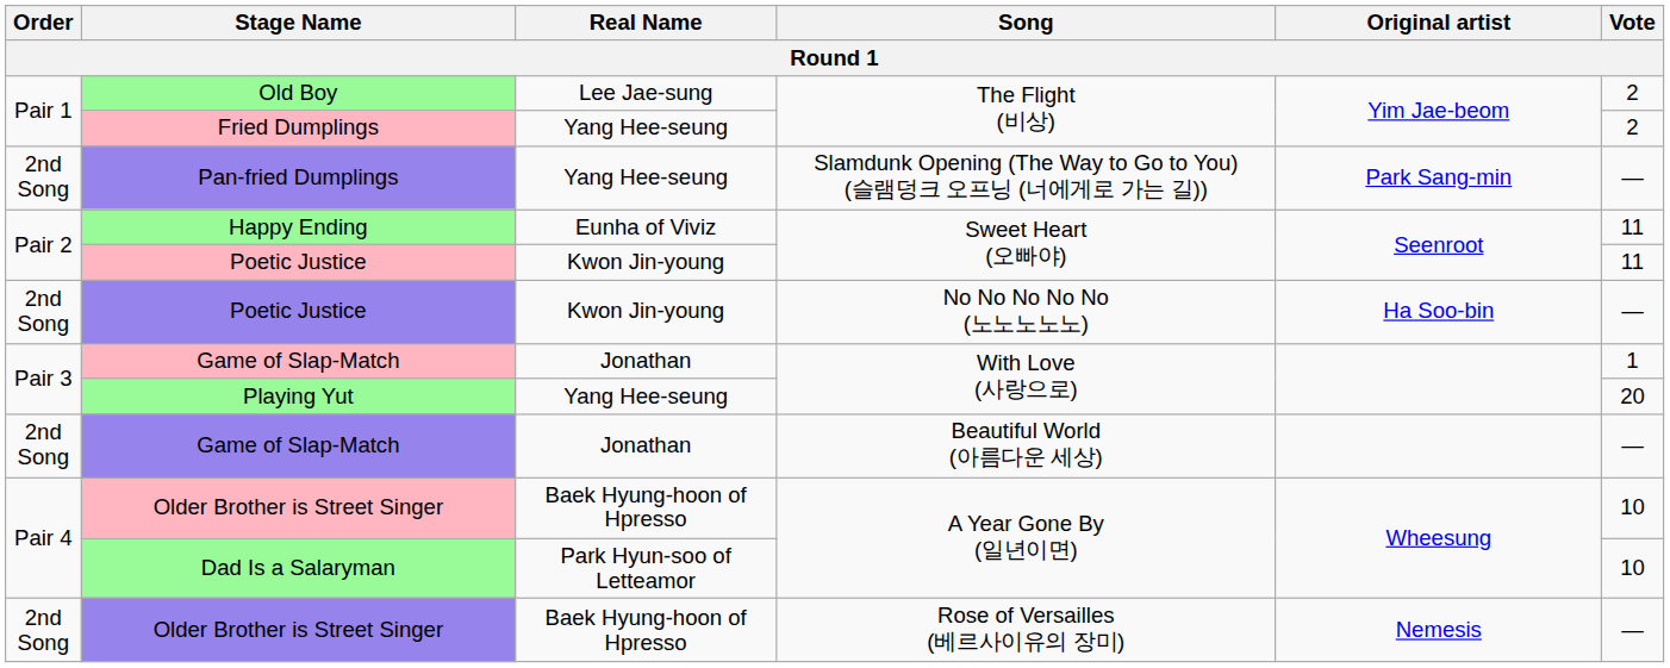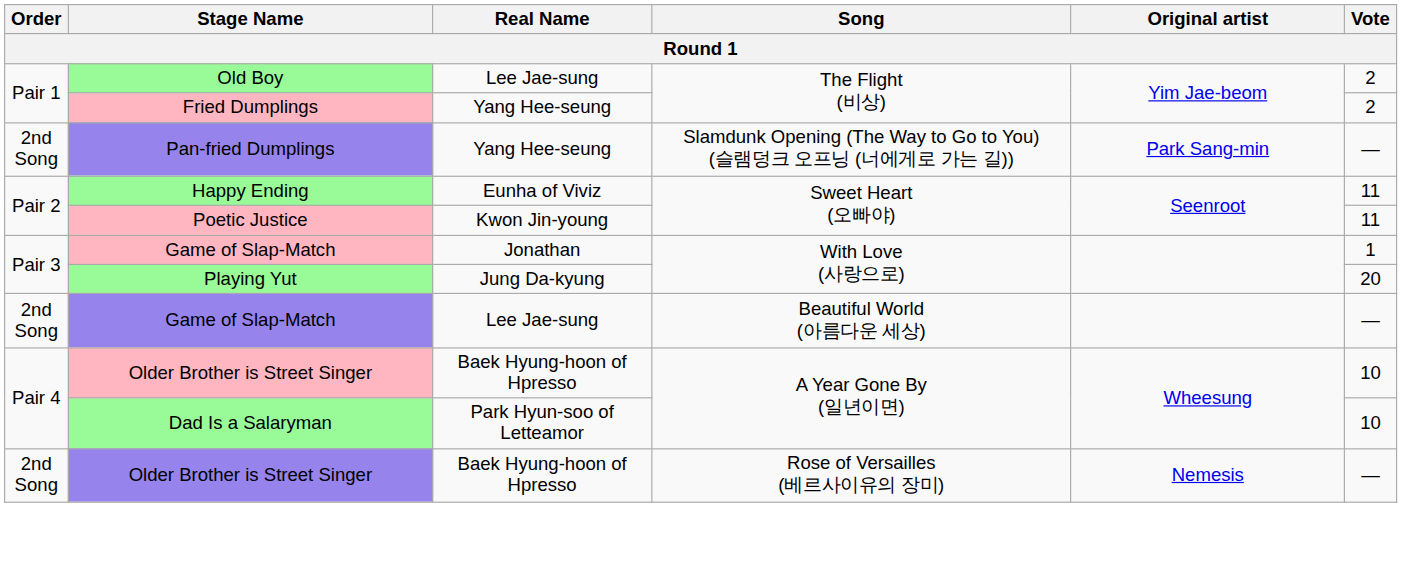 <table class="wikitable" style="text-align:center; width:95%;">
 <tr>
 <th style="width:1%;">Order</th>
 <th style="width:20%;">Stage Name</th>
 <th style="width:12%;">Real Name</th>
 <th style="width:23%;">Song</th>
 <th style="width:15%;">Original artist</th>
 <th style="width:1%;">Vote</th>
 </tr>
 <tr>
 <th colspan=6>Round 1</th>
 </tr>
 <tr>
 <td rowspan=2>Pair 1</td>
 <td bgcolor="palegreen">Old Boy</td>
 <td>Lee Jae-sung</td>
 <td rowspan=2>The Flight<br>(비상)</td>
 <td rowspan=2><a href='#'>Yim Jae-beom</a></td>
 <td>2</td>
 </tr>
 <tr>
 <td bgcolor="lightpink">Fried Dumplings</td>
 <td>Yang Hee-seung</td>
 <td>2</td>
 </tr>
 <tr>
 <td>2nd Song</td>
 <td bgcolor="#9683EC">Pan-fried Dumplings</td>
 <td>Yang Hee-seung</td>
 <td>Slamdunk Opening (The Way to Go to You)<br>(슬램덩크 오프닝 (너에게로 가는 길))</td>
 <td><a href='#'>Park Sang-min</a></td>
 <td>—</td>
 </tr>
 <tr>
 <td rowspan=2>Pair 2</td>
 <td bgcolor="palegreen">Happy Ending</td>
 <td>Eunha of Viviz</td>
 <td rowspan=2>Sweet Heart<br>(오빠야)</td>
 <td rowspan=2><a href='#'>Seenroot</a></td>
 <td>11</td>
 </tr>
 <tr>
 <td bgcolor="lightpink">Poetic Justice</td>
 <td>Kwon Jin-young</td>
 <td>11</td>
 </tr>
 <tr>
-<td>2nd Song</td>
-<td bgcolor="#9683EC">Poetic Justice</td>
-<td>Kwon Jin-young</td>
-<td>No No No No No<br>(노노노노노)</td>
-<td><a href='#'>Ha Soo-bin</a></td>
-<td>—</td>
-</tr>
-<tr>
 <td rowspan=2>Pair 3</td>
 <td bgcolor="lightpink">Game of Slap-Match</td>
 <td>Jonathan</td>
 <td rowspan=2>With Love<br>(사랑으로)</td>
 <td rowspan=2></td>
 <td>1</td>
 </tr>
 <tr>
 <td bgcolor="palegreen">Playing Yut</td>
-<td>Yang Hee-seung</td>
+<td>Jung Da-kyung</td>
 <td>20</td>
 </tr>
 <tr>
 <td>2nd Song</td>
 <td bgcolor="#9683EC">Game of Slap-Match</td>
-<td>Jonathan</td>
+<td>Lee Jae-sung</td>
 <td>Beautiful World<br>(아름다운 세상)</td>
 <td></td>
 <td>—</td>
 </tr>
 <tr>
 <td rowspan=2>Pair 4</td>
 <td bgcolor="lightpink">Older Brother is Street Singer</td>
 <td>Baek Hyung-hoon of Hpresso</td>
 <td rowspan=2>A Year Gone By<br>(일년이면)</td>
 <td rowspan=2><a href='#'>Wheesung</a></td>
 <td>10</td>
 </tr>
 <tr>
 <td bgcolor="palegreen">Dad Is a Salaryman</td>
 <td>Park Hyun-soo of Letteamor</td>
 <td>10</td>
 </tr>
 <tr>
 <td>2nd Song</td>
 <td bgcolor="#9683EC">Older Brother is Street Singer</td>
 <td>Baek Hyung-hoon of Hpresso</td>
 <td>Rose of Versailles<br>(베르사이유의 장미)</td>
 <td><a href='#'>Nemesis</a></td>
 <td>—</td>
 </tr>
 </table>
